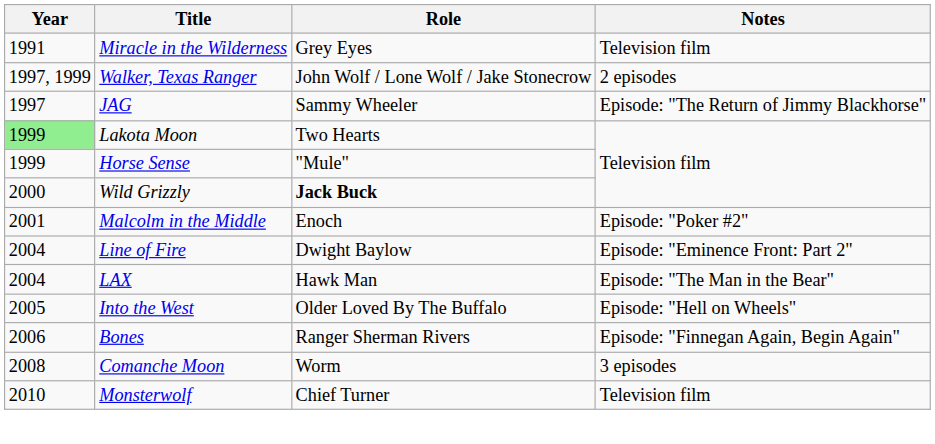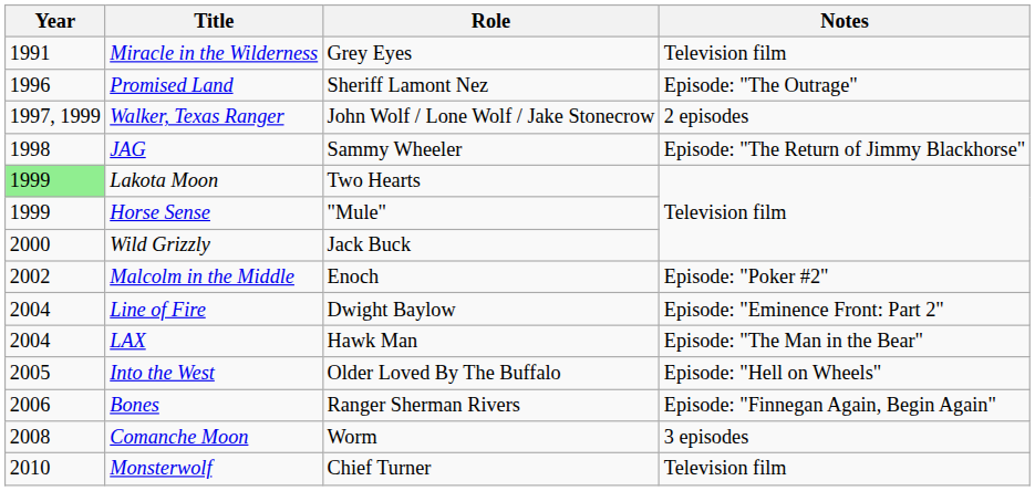 <table class="wikitable sortable">
 <tr>
 <th>Year</th>
 <th>Title</th>
 <th>Role</th>
 <th>Notes</th>
 </tr>
 <tr>
 <td>1991</td>
 <td><em><a href='#'>Miracle in the Wilderness</a></em></td>
 <td>Grey Eyes</td>
 <td>Television film</td>
 </tr>
 <tr>
+<td>1996</td>
+<td><a href='#'><em>Promised Land</em></a></td>
+<td>Sheriff Lamont Nez</td>
+<td>Episode: "The Outrage"</td>
+</tr>
+<tr>
 <td>1997, 1999</td>
 <td><em><a href='#'>Walker, Texas Ranger</a></em></td>
 <td>John Wolf / Lone Wolf / Jake Stonecrow</td>
 <td>2 episodes</td>
 </tr>
 <tr>
-<td>1997</td>
+<td>1998</td>
 <td><a href='#'><em>JAG</em></a></td>
 <td>Sammy Wheeler</td>
 <td>Episode: "The Return of Jimmy Blackhorse"</td>
 </tr>
 <tr>
 <td style="background: lightgreen;">1999</td>
 <td><em>Lakota Moon</em></td>
 <td>Two Hearts</td>
 <td rowspan="3">Television film</td>
 </tr>
 <tr>
 <td>1999</td>
 <td><em><a href='#'>Horse Sense</a></em></td>
 <td>"Mule"</td>
 </tr>
 <tr>
 <td>2000</td>
 <td><em>Wild Grizzly</em></td>
-<td><strong>Jack Buck</strong></td>
+<td>Jack Buck</td>
 </tr>
 <tr>
-<td>2001</td>
+<td>2002</td>
 <td><em><a href='#'>Malcolm in the Middle</a></em></td>
 <td>Enoch</td>
 <td>Episode: "Poker #2"</td>
 </tr>
 <tr>
 <td>2004</td>
 <td><a href='#'><em>Line of Fire</em></a></td>
 <td>Dwight Baylow</td>
 <td>Episode: "Eminence Front: Part 2"</td>
 </tr>
 <tr>
 <td>2004</td>
 <td><a href='#'><em>LAX</em></a></td>
 <td>Hawk Man</td>
 <td>Episode: "The Man in the Bear"</td>
 </tr>
 <tr>
 <td>2005</td>
 <td><a href='#'><em>Into the West</em></a></td>
 <td>Older Loved By The Buffalo</td>
 <td>Episode: "Hell on Wheels"</td>
 </tr>
 <tr>
 <td>2006</td>
 <td><a href='#'><em>Bones</em></a></td>
 <td>Ranger Sherman Rivers</td>
 <td>Episode: "Finnegan Again, Begin Again"</td>
 </tr>
 <tr>
 <td>2008</td>
 <td><a href='#'><em>Comanche Moon</em></a></td>
 <td>Worm</td>
 <td>3 episodes</td>
 </tr>
 <tr>
 <td>2010</td>
 <td><em><a href='#'>Monsterwolf</a></em></td>
 <td>Chief Turner</td>
 <td>Television film</td>
 </tr>
 </table>
